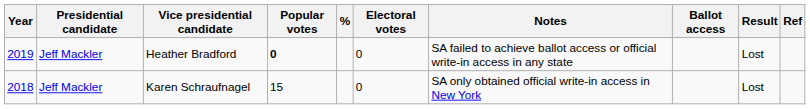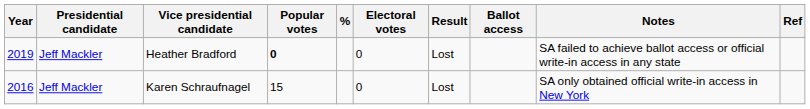 <table class="wikitable sortable" style="font-size:80%">
 <tr>
 <th>Year</th>
 <th>Presidential candidate</th>
 <th>Vice presidential candidate</th>
 <th>Popular votes</th>
 <th>%</th>
 <th>Electoral votes</th>
+<th>Result</th>
+<th>Ballot access</th>
 <th>Notes</th>
-<th>Ballot access</th>
-<th>Result</th>
 <th>Ref</th>
 </tr>
 <tr>
 <td><a href='#'>2019</a></td>
 <td><a href='#'>Jeff Mackler</a></td>
 <td>Heather Bradford</td>
 <td><strong>0</strong></td>
 <td></td>
 <td>0</td>
+<td> Lost</td>
+<td></td>
 <td>SA failed to achieve ballot access or official write-in access in any state</td>
-<td></td>
-<td> Lost</td>
 <td></td>
 </tr>
 <tr>
-<td><a href='#'>2018</a></td>
+<td><a href='#'>2016</a></td>
 <td><a href='#'>Jeff Mackler</a></td>
 <td>Karen Schraufnagel</td>
 <td>15</td>
 <td></td>
 <td>0</td>
+<td> Lost</td>
+<td></td>
 <td>SA only obtained official write-in access in <a href='#'>New York</a></td>
-<td></td>
-<td> Lost</td>
 <td></td>
 </tr>
 </table>
